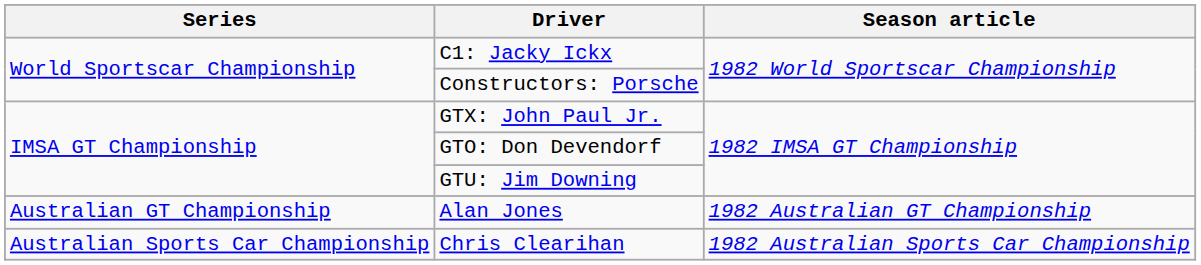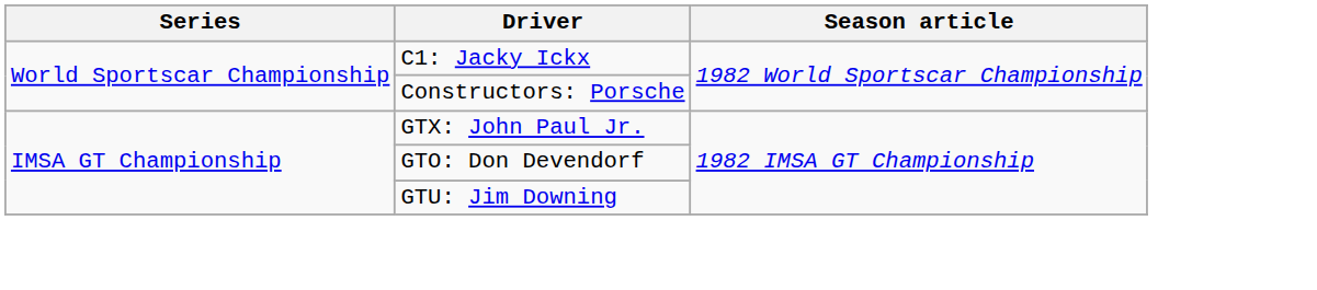 <table class="wikitable" style="font-size: 87%;">
 <tr>
 <th>Series</th>
 <th>Driver</th>
 <th>Season article</th>
 </tr>
 <tr>
 <td rowspan=2><a href='#'>World Sportscar Championship</a></td>
 <td>C1:  <a href='#'>Jacky Ickx</a></td>
 <td rowspan=2><em><a href='#'>1982 World Sportscar Championship</a></em></td>
 </tr>
 <tr>
 <td>Constructors:  <a href='#'>Porsche</a></td>
 </tr>
 <tr>
 <td rowspan=3><a href='#'>IMSA GT Championship</a></td>
 <td>GTX:  <a href='#'>John Paul Jr.</a></td>
 <td rowspan=3><em><a href='#'>1982 IMSA GT Championship</a></em></td>
 </tr>
 <tr>
 <td>GTO:  Don Devendorf</td>
 </tr>
 <tr>
 <td>GTU:  <a href='#'>Jim Downing</a></td>
 </tr>
-<tr>
-<td><a href='#'>Australian GT Championship</a></td>
-<td> <a href='#'>Alan Jones</a></td>
-<td><em><a href='#'>1982 Australian GT Championship</a></em></td>
-</tr>
-<tr>
-<td><a href='#'>Australian Sports Car Championship</a></td>
-<td> <a href='#'>Chris Clearihan</a></td>
-<td><em><a href='#'>1982 Australian Sports Car Championship</a></em></td>
-</tr>
 </table>
